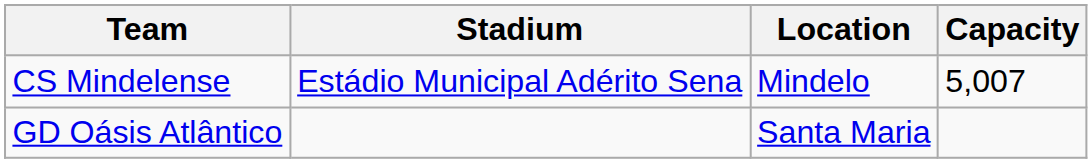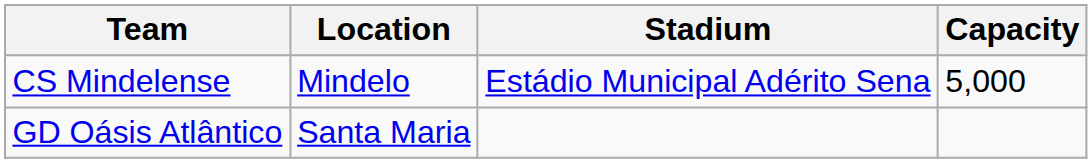 <table class="wikitable sortable">
 <tr>
 <th>Team</th>
+<th>Location</th>
 <th>Stadium</th>
-<th>Location</th>
 <th>Capacity</th>
 </tr>
 <tr>
 <td><a href='#'>CS Mindelense</a></td>
+<td><a href='#'>Mindelo</a></td>
 <td><a href='#'>Estádio Municipal Adérito Sena</a></td>
-<td><a href='#'>Mindelo</a></td>
-<td>5,007</td>
+<td>5,000</td>
 </tr>
 <tr>
 <td><a href='#'>GD Oásis Atlântico</a></td>
+<td><a href='#'>Santa Maria</a></td>
 <td></td>
-<td><a href='#'>Santa Maria</a></td>
 <td></td>
 </tr>
 </table>
